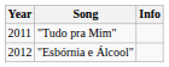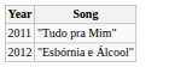 <table class="wikitable">
 <tr>
 <th>Year</th>
 <th>Song</th>
-<th>Info</th>
 </tr>
 <tr>
 <td>2011</td>
 <td>"Tudo pra Mim"</td>
-<td></td>
 </tr>
 <tr>
 <td>2012</td>
 <td>"Esbórnia e Álcool"</td>
-<td></td>
 </tr>
 </table>
